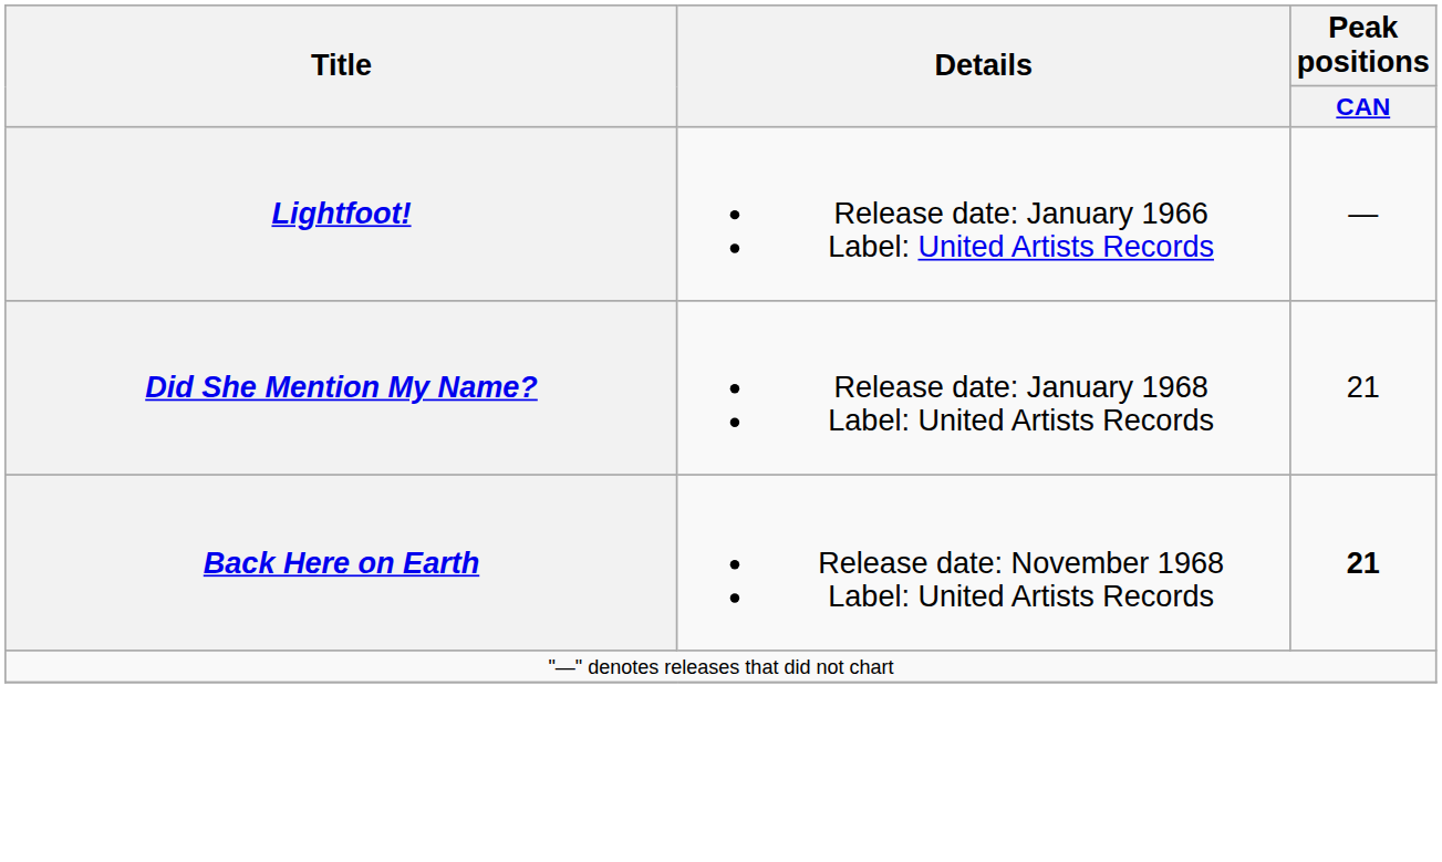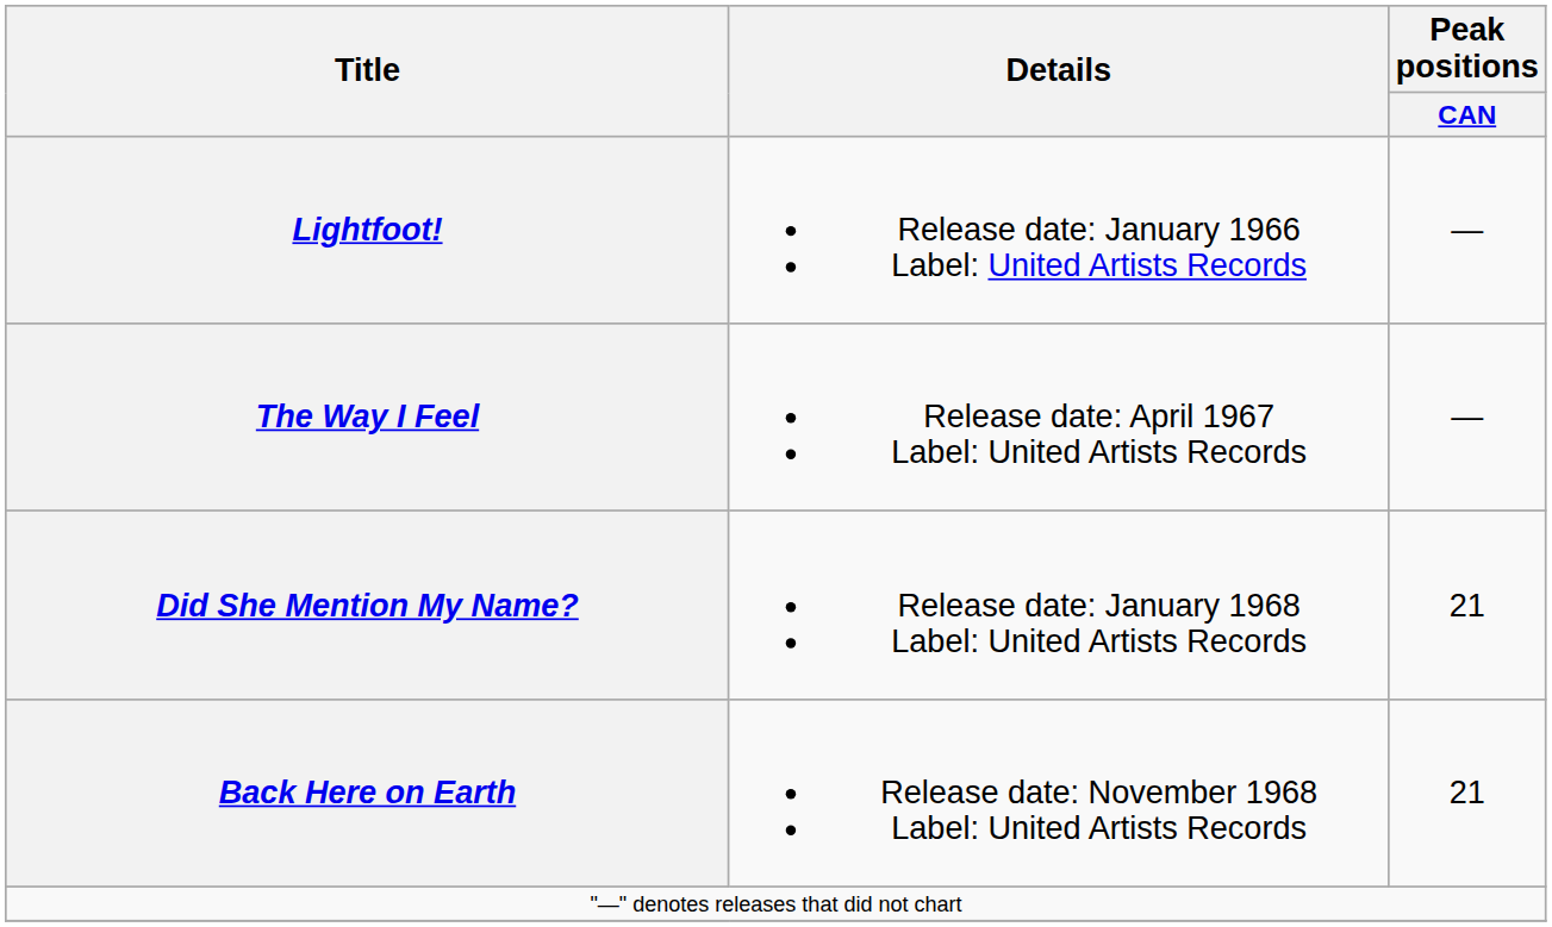 <table class="wikitable plainrowheaders" style="text-align:center;">
 <tr>
 <th rowspan="2" style="width:22em;">Title</th>
 <th rowspan="2" style="width:20em;">Details</th>
 <th>Peak positions</th>
 </tr>
 <tr style="font-size:smaller;">
 <th width="65"><a href='#'>CAN</a></th>
 </tr>
 <tr>
 <th scope="row"><em><a href='#'>Lightfoot!</a></em></th>
 <td><br><ul><li>Release date: January 1966</li><li>Label: <a href='#'>United Artists Records</a></li></ul></td>
 <td>—</td>
 </tr>
 <tr>
+<th scope="row"><em><a href='#'>The Way I Feel</a></em></th>
+<td><br><ul><li>Release date: April 1967</li><li>Label: United Artists Records</li></ul></td>
+<td>—</td>
+</tr>
+<tr>
 <th scope="row"><em><a href='#'>Did She Mention My Name?</a></em></th>
 <td><br><ul><li>Release date: January 1968</li><li>Label: United Artists Records</li></ul></td>
 <td>21</td>
 </tr>
 <tr>
 <th scope="row"><em><a href='#'>Back Here on Earth</a></em></th>
 <td><br><ul><li>Release date: November 1968</li><li>Label: United Artists Records</li></ul></td>
-<td><strong>21</strong></td>
+<td>21</td>
 </tr>
 <tr>
 <td colspan="3" style="font-size: 8pt">"—" denotes releases that did not chart</td>
 </tr>
 <tr>
 </tr>
 </table>
